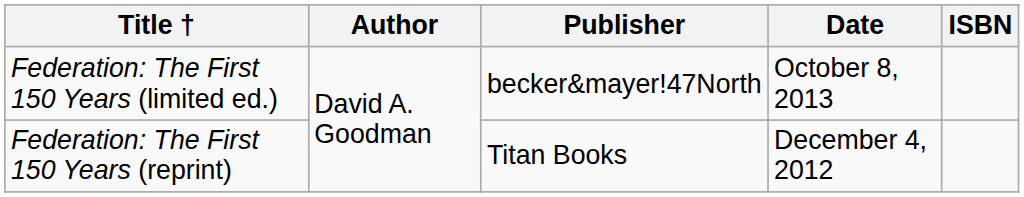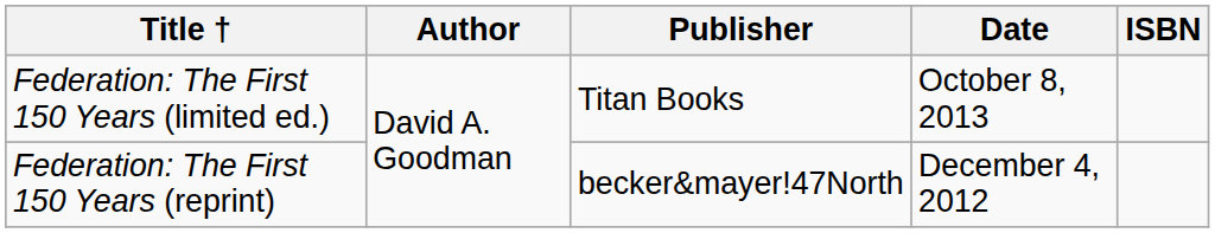 <table class="wikitable">
 <tr>
 <th>Title †</th>
 <th>Author</th>
 <th>Publisher</th>
 <th>Date</th>
 <th>ISBN</th>
 </tr>
 <tr>
 <td><em>Federation: The First 150 Years</em> (limited ed.)</td>
 <td rowspan="2">David A. Goodman</td>
-<td>becker&mayer!47North</td>
+<td>Titan Books</td>
 <td>October 8, 2013</td>
 <td></td>
 </tr>
 <tr>
 <td><em>Federation: The First 150 Years</em> (reprint)</td>
-<td>Titan Books</td>
+<td>becker&mayer!47North</td>
 <td>December 4, 2012</td>
 <td></td>
 </tr>
 </table>
